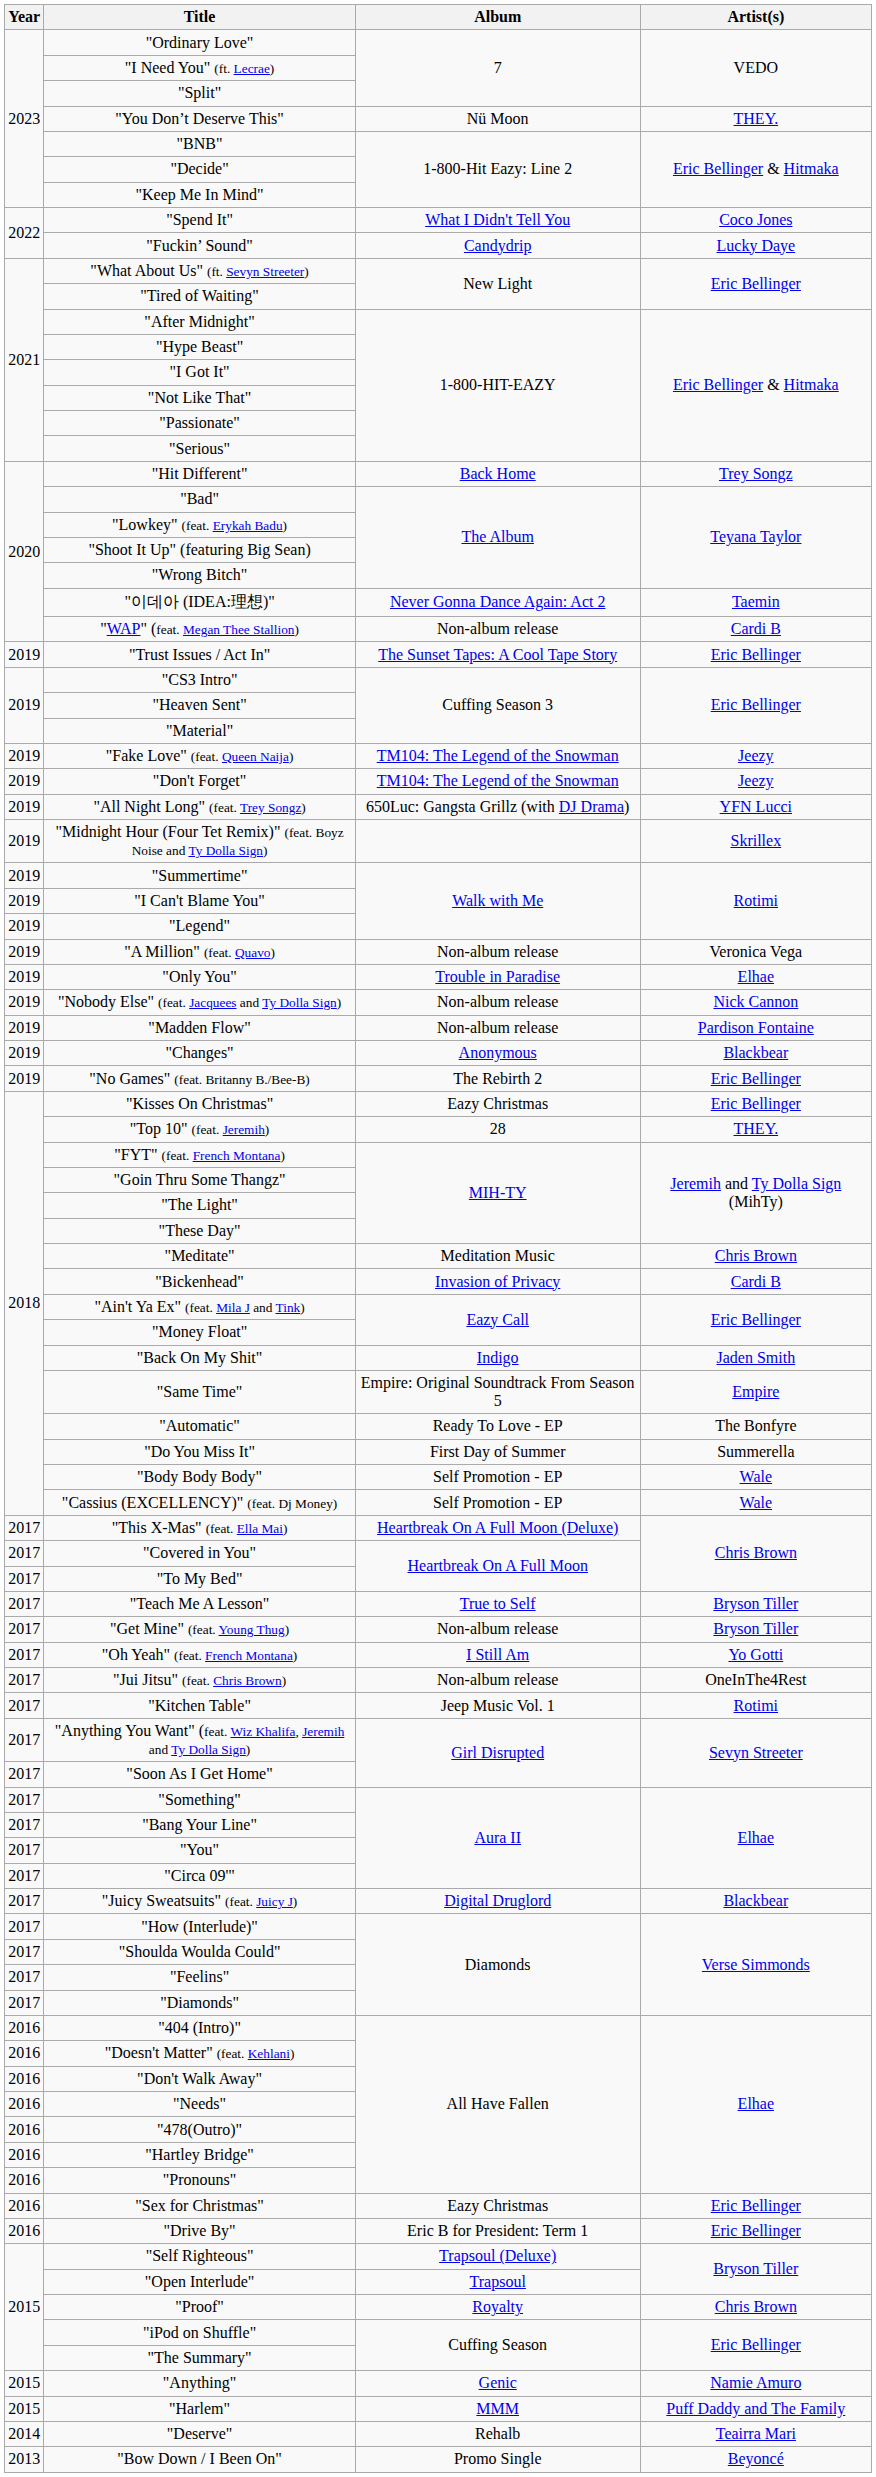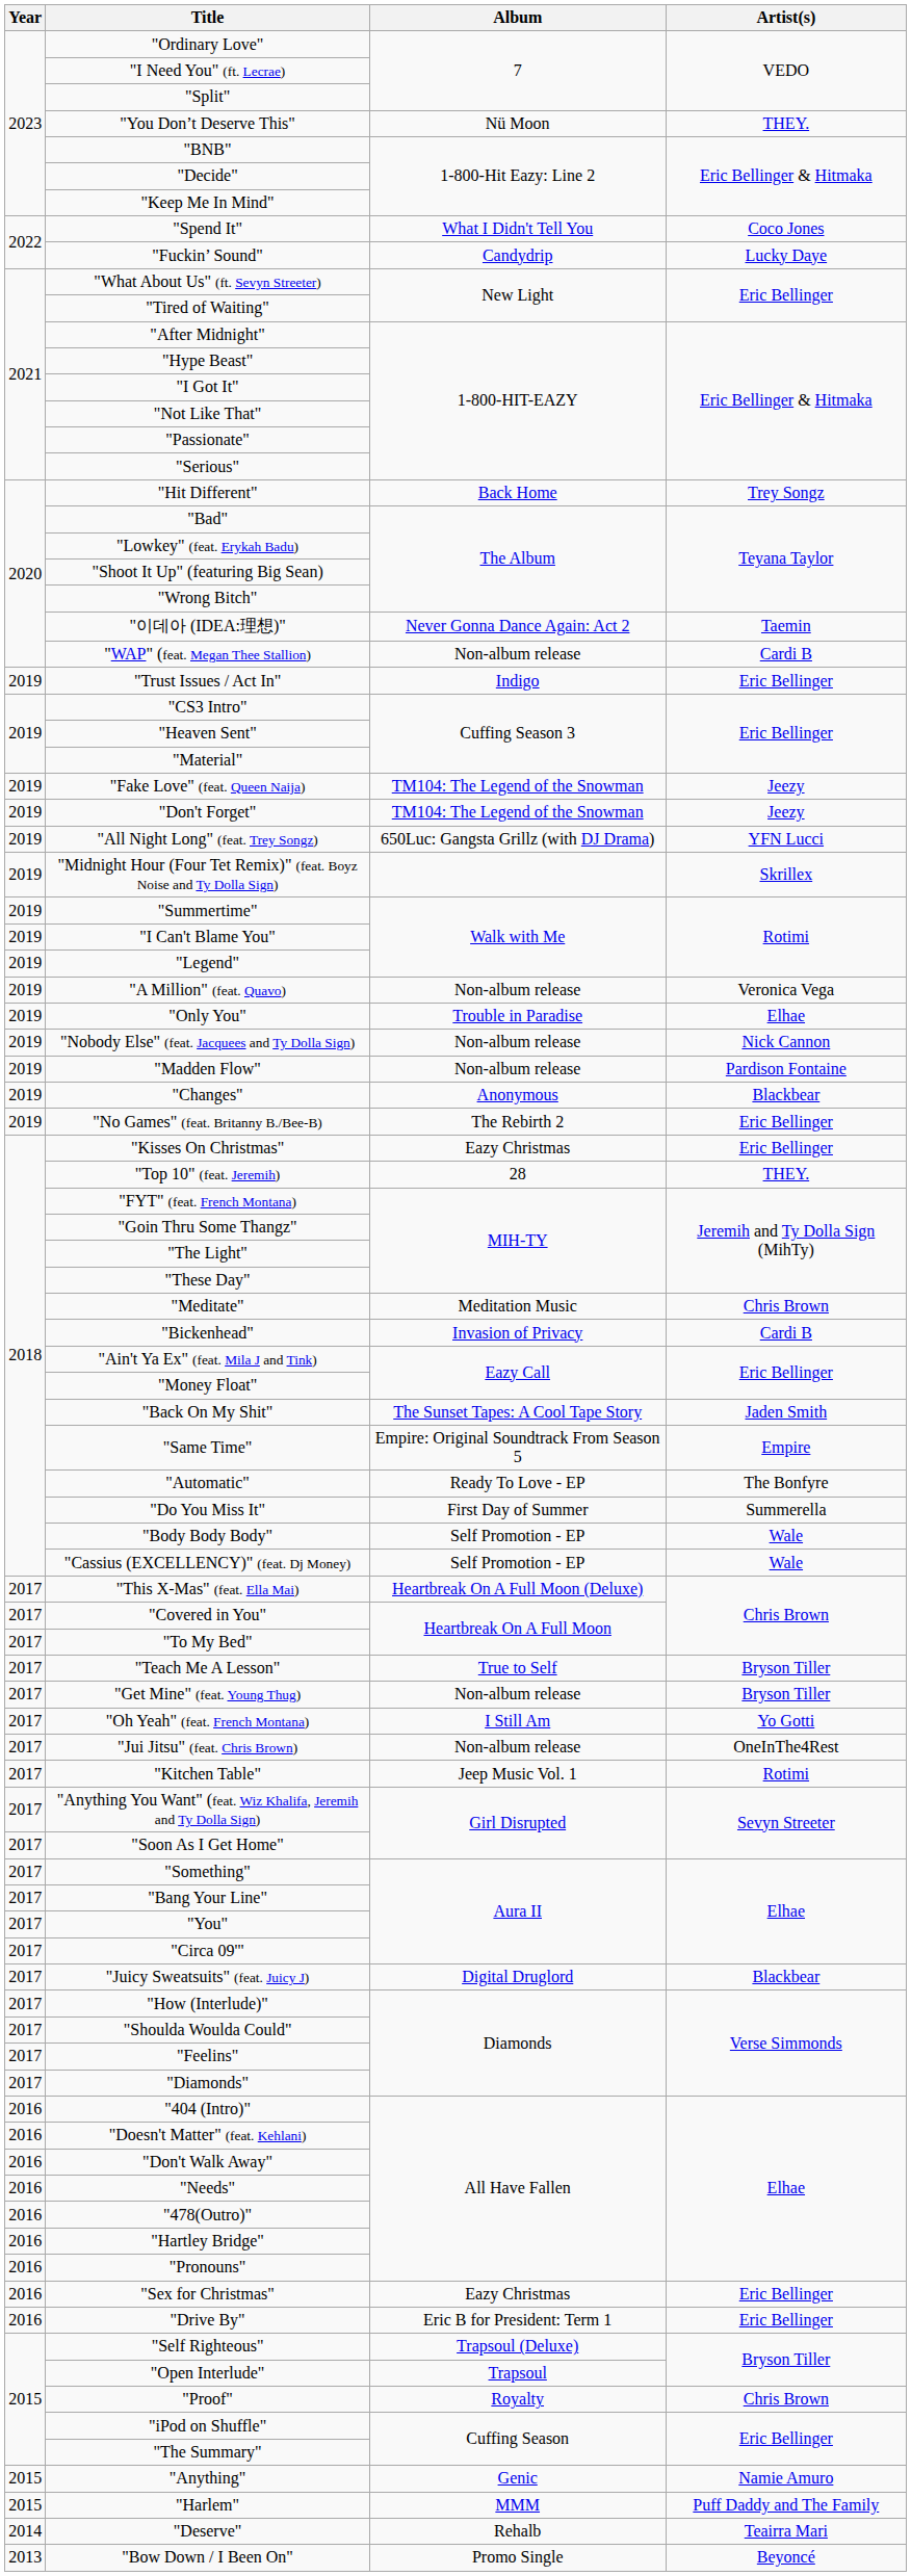 <table class="wikitable plainrowheaders" style="text-align:center;">
 <tr>
 <th scope="col">Year</th>
 <th scope="col" style="width:19em;">Title</th>
 <th scope="col">Album</th>
 <th scope="col">Artist(s)</th>
 </tr>
 <tr>
 <td rowspan="7">2023</td>
 <td>"Ordinary Love"</td>
 <td rowspan="3">7</td>
 <td rowspan="3">VEDO</td>
 </tr>
 <tr>
 <td>"I Need You" <small>(ft. <a href='#'>Lecrae</a>)</small></td>
 </tr>
 <tr>
 <td>"Split"</td>
 </tr>
 <tr>
 <td>"You Don’t Deserve This"</td>
 <td>Nü Moon</td>
 <td><a href='#'>THEY.</a></td>
 </tr>
 <tr>
 <td>"BNB"</td>
 <td rowspan="3">1-800-Hit Eazy: Line 2</td>
 <td rowspan="3"><a href='#'>Eric Bellinger</a> & <a href='#'>Hitmaka</a></td>
 </tr>
 <tr>
 <td>"Decide"</td>
 </tr>
 <tr>
 <td>"Keep Me In Mind"</td>
 </tr>
 <tr>
 <td rowspan="2">2022</td>
 <td>"Spend It"</td>
 <td><a href='#'>What I Didn't Tell You</a></td>
 <td><a href='#'>Coco Jones</a></td>
 </tr>
 <tr>
 <td>"Fuckin’ Sound"</td>
 <td><a href='#'>Candydrip</a></td>
 <td><a href='#'>Lucky Daye</a></td>
 </tr>
 <tr>
 <td rowspan="8">2021</td>
 <td>"What About Us" <small>(ft. <a href='#'>Sevyn Streeter</a>)</small></td>
 <td rowspan="2">New Light</td>
 <td rowspan="2"><a href='#'>Eric Bellinger</a></td>
 </tr>
 <tr>
 <td>"Tired of Waiting"</td>
 </tr>
 <tr>
 <td>"After Midnight"</td>
 <td rowspan="6">1-800-HIT-EAZY</td>
 <td rowspan="6"><a href='#'>Eric Bellinger</a> & <a href='#'>Hitmaka</a></td>
 </tr>
 <tr>
 <td>"Hype Beast"</td>
 </tr>
 <tr>
 <td>"I Got It"</td>
 </tr>
 <tr>
 <td>"Not Like That"</td>
 </tr>
 <tr>
 <td>"Passionate"</td>
 </tr>
 <tr>
 <td>"Serious"</td>
 </tr>
 <tr>
 <td rowspan="7">2020</td>
 <td>"Hit Different"</td>
 <td><a href='#'>Back Home</a></td>
 <td><a href='#'>Trey Songz</a></td>
 </tr>
 <tr>
 <td>"Bad"</td>
 <td rowspan="4"><a href='#'>The Album</a></td>
 <td rowspan="4"><a href='#'>Teyana Taylor</a></td>
 </tr>
 <tr>
 <td>"Lowkey" <small>(feat. <a href='#'>Erykah Badu</a>)</small></td>
 </tr>
 <tr>
 <td>"Shoot It Up" (featuring Big Sean)</td>
 </tr>
 <tr>
 <td>"Wrong Bitch"</td>
 </tr>
 <tr>
 <td>"이데아 (IDEA:理想)"</td>
 <td><a href='#'>Never Gonna Dance Again: Act 2</a></td>
 <td><a href='#'>Taemin</a></td>
 </tr>
 <tr>
 <td>"<a href='#'>WAP</a>" (<small>feat. <a href='#'>Megan Thee Stallion</a>)</small></td>
 <td>Non-album release</td>
 <td><a href='#'>Cardi B</a></td>
 </tr>
 <tr>
 <td>2019</td>
 <td>"Trust Issues / Act In"</td>
-<td><a href='#'>The Sunset Tapes: A Cool Tape Story</a></td>
+<td><a href='#'>Indigo</a></td>
 <td><a href='#'>Eric Bellinger</a></td>
 </tr>
 <tr>
 <td rowspan="3">2019</td>
 <td>"CS3 Intro"</td>
 <td rowspan="3">Cuffing Season 3</td>
 <td rowspan="3"><a href='#'>Eric Bellinger</a></td>
 </tr>
 <tr>
 <td>"Heaven Sent"</td>
 </tr>
 <tr>
 <td>"Material"</td>
 </tr>
 <tr>
 <td>2019</td>
 <td>"Fake Love" <small>(feat. <a href='#'>Queen Naija</a>)</small></td>
 <td><a href='#'>TM104: The Legend of the Snowman</a></td>
 <td><a href='#'>Jeezy</a></td>
 </tr>
 <tr>
 <td>2019</td>
 <td>"Don't Forget"</td>
 <td><a href='#'>TM104: The Legend of the Snowman</a></td>
 <td><a href='#'>Jeezy</a></td>
 </tr>
 <tr>
 <td>2019</td>
 <td>"All Night Long" <small>(feat. <a href='#'>Trey Songz</a>)</small></td>
 <td>650Luc: Gangsta Grillz (with <a href='#'>DJ Drama</a>)</td>
 <td><a href='#'>YFN Lucci</a></td>
 </tr>
 <tr>
 <td>2019</td>
 <td>"Midnight Hour (Four Tet Remix)" <small>(feat. Boyz Noise and <a href='#'>Ty Dolla Sign</a>)</small></td>
 <td></td>
 <td><a href='#'>Skrillex</a></td>
 </tr>
 <tr>
 <td>2019</td>
 <td>"Summertime"</td>
 <td rowspan="3"><a href='#'>Walk with Me</a></td>
 <td rowspan="3"><a href='#'>Rotimi</a></td>
 </tr>
 <tr>
 <td>2019</td>
 <td>"I Can't Blame You"</td>
 </tr>
 <tr>
 <td>2019</td>
 <td>"Legend"</td>
 </tr>
 <tr>
 <td>2019</td>
 <td>"A Million" <small>(feat. <a href='#'>Quavo</a>)</small></td>
 <td>Non-album release</td>
 <td>Veronica Vega</td>
 </tr>
 <tr>
 <td>2019</td>
 <td>"Only You"</td>
 <td><a href='#'>Trouble in Paradise</a></td>
 <td><a href='#'>Elhae</a></td>
 </tr>
 <tr>
 <td>2019</td>
 <td>"Nobody Else" <small>(feat. <a href='#'>Jacquees</a> and <a href='#'>Ty Dolla Sign</a>)</small></td>
 <td>Non-album release</td>
 <td><a href='#'>Nick Cannon</a></td>
 </tr>
 <tr>
 <td>2019</td>
 <td>"Madden Flow"</td>
 <td>Non-album release</td>
 <td><a href='#'>Pardison Fontaine</a></td>
 </tr>
 <tr>
 <td>2019</td>
 <td>"Changes"</td>
 <td><a href='#'>Anonymous</a></td>
 <td><a href='#'>Blackbear</a></td>
 </tr>
 <tr>
 <td>2019</td>
 <td>"No Games" <small>(feat. Britanny B./Bee-B)</small></td>
 <td>The Rebirth 2</td>
 <td><a href='#'>Eric Bellinger</a></td>
 </tr>
 <tr>
 <td rowspan="16">2018</td>
 <td>"Kisses On Christmas"</td>
 <td>Eazy Christmas</td>
 <td><a href='#'>Eric Bellinger</a></td>
 </tr>
 <tr>
 <td>"Top 10" <small>(feat. <a href='#'>Jeremih</a>)</small></td>
 <td>28</td>
 <td><a href='#'>THEY.</a></td>
 </tr>
 <tr>
 <td>"FYT" <small>(feat. <a href='#'>French Montana</a>)</small></td>
 <td rowspan="4"><a href='#'>MIH-TY</a></td>
 <td rowspan="4"><a href='#'>Jeremih</a> and <a href='#'>Ty Dolla Sign</a> (MihTy)</td>
 </tr>
 <tr>
 <td>"Goin Thru Some Thangz"</td>
 </tr>
 <tr>
 <td>"The Light"</td>
 </tr>
 <tr>
 <td>"These Day"</td>
 </tr>
 <tr>
 <td>"Meditate"</td>
 <td>Meditation Music</td>
 <td><a href='#'>Chris Brown</a></td>
 </tr>
 <tr>
 <td>"Bickenhead"</td>
 <td><a href='#'>Invasion of Privacy</a></td>
 <td><a href='#'>Cardi B</a></td>
 </tr>
 <tr>
 <td>"Ain't Ya Ex" <small>(feat. <a href='#'>Mila J</a> and <a href='#'>Tink</a>)</small></td>
 <td rowspan="2"><a href='#'>Eazy Call</a></td>
 <td rowspan="2"><a href='#'>Eric Bellinger</a></td>
 </tr>
 <tr>
 <td>"Money Float"</td>
 </tr>
 <tr>
 <td>"Back On My Shit"</td>
-<td><a href='#'>Indigo</a></td>
+<td><a href='#'>The Sunset Tapes: A Cool Tape Story</a></td>
 <td><a href='#'>Jaden Smith</a></td>
 </tr>
 <tr>
 <td>"Same Time"</td>
 <td>Empire: Original Soundtrack From Season 5</td>
 <td><a href='#'>Empire</a></td>
 </tr>
 <tr>
 <td>"Automatic"</td>
 <td>Ready To Love - EP</td>
 <td>The Bonfyre</td>
 </tr>
 <tr>
 <td>"Do You Miss It"</td>
 <td>First Day of Summer</td>
 <td>Summerella</td>
 </tr>
 <tr>
 <td>"Body Body Body"</td>
 <td>Self Promotion - EP</td>
 <td><a href='#'>Wale</a></td>
 </tr>
 <tr>
 <td>"Cassius (EXCELLENCY)" <small>(feat. Dj Money)</small></td>
 <td>Self Promotion - EP</td>
 <td><a href='#'>Wale</a></td>
 </tr>
 <tr>
 <td>2017</td>
 <td>"This X-Mas" <small>(feat. <a href='#'>Ella Mai</a>)</small></td>
 <td><a href='#'>Heartbreak On A Full Moon (Deluxe)</a></td>
 <td rowspan="3"><a href='#'>Chris Brown</a></td>
 </tr>
 <tr>
 <td>2017</td>
 <td>"Covered in You"</td>
 <td rowspan="2"><a href='#'>Heartbreak On A Full Moon</a></td>
 </tr>
 <tr>
 <td>2017</td>
 <td>"To My Bed"</td>
 </tr>
 <tr>
 <td>2017</td>
 <td>"Teach Me A Lesson"</td>
 <td><a href='#'>True to Self</a></td>
 <td><a href='#'>Bryson Tiller</a></td>
 </tr>
 <tr>
 <td>2017</td>
 <td>"Get Mine" <small>(feat. <a href='#'>Young Thug</a>)</small></td>
 <td>Non-album release</td>
 <td><a href='#'>Bryson Tiller</a></td>
 </tr>
 <tr>
 <td>2017</td>
 <td>"Oh Yeah" <small>(feat. <a href='#'>French Montana</a>)</small></td>
 <td><a href='#'>I Still Am</a></td>
 <td><a href='#'>Yo Gotti</a></td>
 </tr>
 <tr>
 <td>2017</td>
 <td>"Jui Jitsu" <small>(feat. <a href='#'>Chris Brown</a>)</small></td>
 <td>Non-album release</td>
 <td>OneInThe4Rest</td>
 </tr>
 <tr>
 <td>2017</td>
 <td>"Kitchen Table"</td>
 <td>Jeep Music Vol. 1</td>
 <td><a href='#'>Rotimi</a></td>
 </tr>
 <tr>
 <td>2017</td>
 <td>"Anything You Want" (<small>feat. <a href='#'>Wiz Khalifa</a>, <a href='#'>Jeremih</a> and <a href='#'>Ty Dolla Sign</a>)</small></td>
 <td rowspan="2"><a href='#'>Girl Disrupted</a></td>
 <td rowspan="2"><a href='#'>Sevyn Streeter</a></td>
 </tr>
 <tr>
 <td>2017</td>
 <td>"Soon As I Get Home"</td>
 </tr>
 <tr>
 <td>2017</td>
 <td>"Something" </td>
 <td rowspan="4"><a href='#'>Aura II</a></td>
 <td rowspan="4"><a href='#'>Elhae</a></td>
 </tr>
 <tr>
 <td>2017</td>
 <td>"Bang Your Line" </td>
 </tr>
 <tr>
 <td>2017</td>
 <td>"You" </td>
 </tr>
 <tr>
 <td>2017</td>
 <td>"Circa 09'" </td>
 </tr>
 <tr>
 <td>2017</td>
 <td>"Juicy Sweatsuits" <small>(feat. <a href='#'>Juicy J</a>)</small></td>
 <td><a href='#'>Digital Druglord</a></td>
 <td><a href='#'>Blackbear</a></td>
 </tr>
 <tr>
 <td>2017</td>
 <td>"How (Interlude)"</td>
 <td rowspan="4">Diamonds</td>
 <td rowspan="4"><a href='#'>Verse Simmonds</a></td>
 </tr>
 <tr>
 <td>2017</td>
 <td>"Shoulda Woulda Could"</td>
 </tr>
 <tr>
 <td>2017</td>
 <td>"Feelins"</td>
 </tr>
 <tr>
 <td>2017</td>
 <td>"Diamonds"</td>
 </tr>
 <tr>
 <td>2016</td>
 <td>"404 (Intro)"</td>
 <td rowspan="7">All Have Fallen</td>
 <td rowspan="7"><a href='#'>Elhae</a></td>
 </tr>
 <tr>
 <td>2016</td>
 <td>"Doesn't Matter" <small>(feat. <a href='#'>Kehlani</a>)</small></td>
 </tr>
 <tr>
 <td>2016</td>
 <td>"Don't Walk Away"</td>
 </tr>
 <tr>
 <td>2016</td>
 <td>"Needs"</td>
 </tr>
 <tr>
 <td>2016</td>
 <td>"478(Outro)"</td>
 </tr>
 <tr>
 <td>2016</td>
 <td>"Hartley Bridge"</td>
 </tr>
 <tr>
 <td>2016</td>
 <td>"Pronouns"</td>
 </tr>
 <tr>
 <td>2016</td>
 <td>"Sex for Christmas"</td>
 <td>Eazy Christmas</td>
 <td><a href='#'>Eric Bellinger</a></td>
 </tr>
 <tr>
 <td>2016</td>
 <td>"Drive By"</td>
 <td>Eric B for President: Term 1</td>
 <td><a href='#'>Eric Bellinger</a></td>
 </tr>
 <tr>
 <td rowspan="5">2015</td>
 <td>"Self Righteous"</td>
 <td><a href='#'>Trapsoul (Deluxe)</a></td>
 <td rowspan="2"><a href='#'>Bryson Tiller</a></td>
 </tr>
 <tr>
 <td>"Open Interlude"</td>
 <td><a href='#'>Trapsoul</a></td>
 </tr>
 <tr>
 <td>"Proof"</td>
 <td><a href='#'>Royalty</a></td>
 <td><a href='#'>Chris Brown</a></td>
 </tr>
 <tr>
 <td>"iPod on Shuffle"</td>
 <td rowspan="2">Cuffing Season</td>
 <td rowspan="2"><a href='#'>Eric Bellinger</a></td>
 </tr>
 <tr>
 <td>"The Summary"</td>
 </tr>
 <tr>
 <td>2015</td>
 <td>"Anything"</td>
 <td><a href='#'>Genic</a></td>
 <td><a href='#'>Namie Amuro</a></td>
 </tr>
 <tr>
 <td>2015</td>
 <td>"Harlem"</td>
 <td><a href='#'>MMM</a></td>
 <td><a href='#'>Puff Daddy and The Family</a></td>
 </tr>
 <tr>
 <td>2014</td>
 <td>"Deserve"</td>
 <td>Rehalb</td>
 <td><a href='#'>Teairra Mari</a></td>
 </tr>
 <tr>
 <td>2013</td>
 <td scope="row">"Bow Down / I Been On"</td>
 <td>Promo Single</td>
 <td><a href='#'>Beyoncé</a></td>
 </tr>
 </table>
